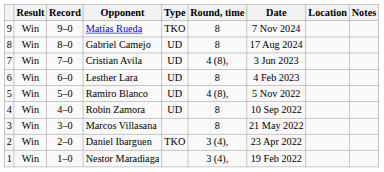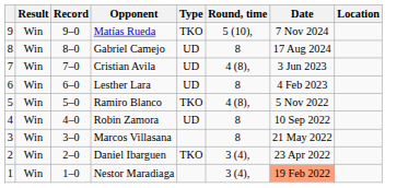 <table class="wikitable" style="text-align:center">
 <tr>
 <th></th>
 <th>Result</th>
 <th>Record</th>
 <th>Opponent</th>
 <th>Type</th>
 <th>Round, time</th>
 <th>Date</th>
 <th>Location</th>
-<th>Notes</th>
 </tr>
 <tr>
 <td>9</td>
 <td>Win</td>
 <td>9–0</td>
 <td style="text-align:left;"><a href='#'>Matías Rueda</a></td>
 <td>TKO</td>
-<td>8</td>
+<td>5 (10), </td>
 <td>7 Nov 2024</td>
-<td style="text-align:left;"></td>
 <td style="text-align:left;"></td>
 </tr>
 <tr>
 <td>8</td>
 <td>Win</td>
 <td>8–0</td>
 <td style="text-align:left;">Gabriel Camejo</td>
 <td>UD</td>
 <td>8</td>
 <td>17 Aug 2024</td>
 <td style="text-align:left;"></td>
-<td></td>
 </tr>
 <tr>
 <td>7</td>
 <td>Win</td>
 <td>7–0</td>
 <td style="text-align:left;">Cristian Avila</td>
 <td>UD</td>
 <td>4 (8), </td>
 <td>3 Jun 2023</td>
 <td style="text-align:left;"></td>
-<td></td>
 </tr>
 <tr>
 <td>6</td>
 <td>Win</td>
 <td>6–0</td>
 <td style="text-align:left;">Lesther Lara</td>
 <td>UD</td>
 <td>8</td>
 <td>4 Feb 2023</td>
 <td align=left></td>
-<td></td>
 </tr>
 <tr>
 <td>5</td>
 <td>Win</td>
 <td>5–0</td>
 <td style="text-align:left;">Ramiro Blanco</td>
-<td>UD</td>
+<td>TKO</td>
 <td>4 (8), </td>
 <td>5 Nov 2022</td>
 <td align=left></td>
-<td></td>
 </tr>
 <tr>
 <td>4</td>
 <td>Win</td>
 <td>4–0</td>
 <td style="text-align:left;">Robin Zamora</td>
 <td>UD</td>
 <td>8</td>
 <td>10 Sep 2022</td>
 <td style="text-align:left;"></td>
-<td></td>
 </tr>
 <tr>
 <td>3</td>
 <td>Win</td>
 <td>3–0</td>
 <td style="text-align:left;">Marcos Villasana</td>
 <td></td>
 <td>8</td>
 <td>21 May 2022</td>
 <td style="text-align:left;"></td>
-<td></td>
 </tr>
 <tr>
 <td>2</td>
 <td>Win</td>
 <td>2–0</td>
 <td style="text-align:left;">Daniel Ibarguen</td>
 <td>TKO</td>
 <td>3 (4), </td>
 <td>23 Apr 2022</td>
 <td style="text-align:left;"></td>
-<td></td>
 </tr>
 <tr>
 <td>1</td>
 <td>Win</td>
 <td>1–0</td>
 <td style="text-align:left;">Nestor Maradiaga</td>
 <td></td>
 <td>3 (4), </td>
-<td>19 Feb 2022</td>
+<td style="background: lightsalmon;">19 Feb 2022</td>
 <td style="text-align:left;"></td>
-<td></td>
 </tr>
 </table>
